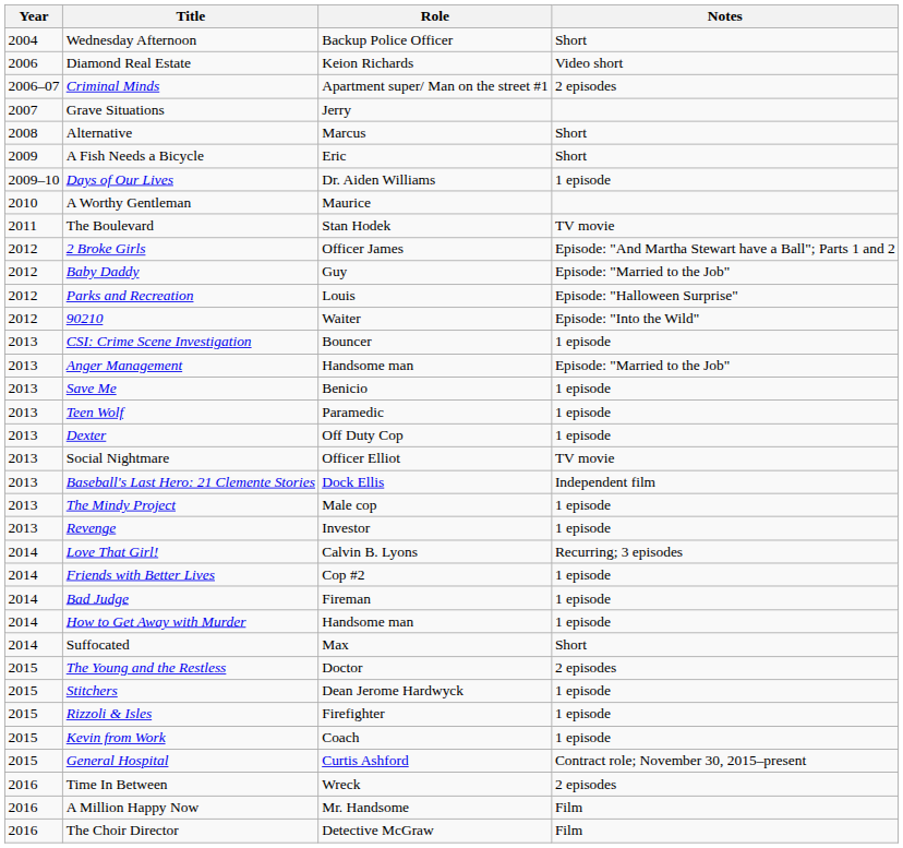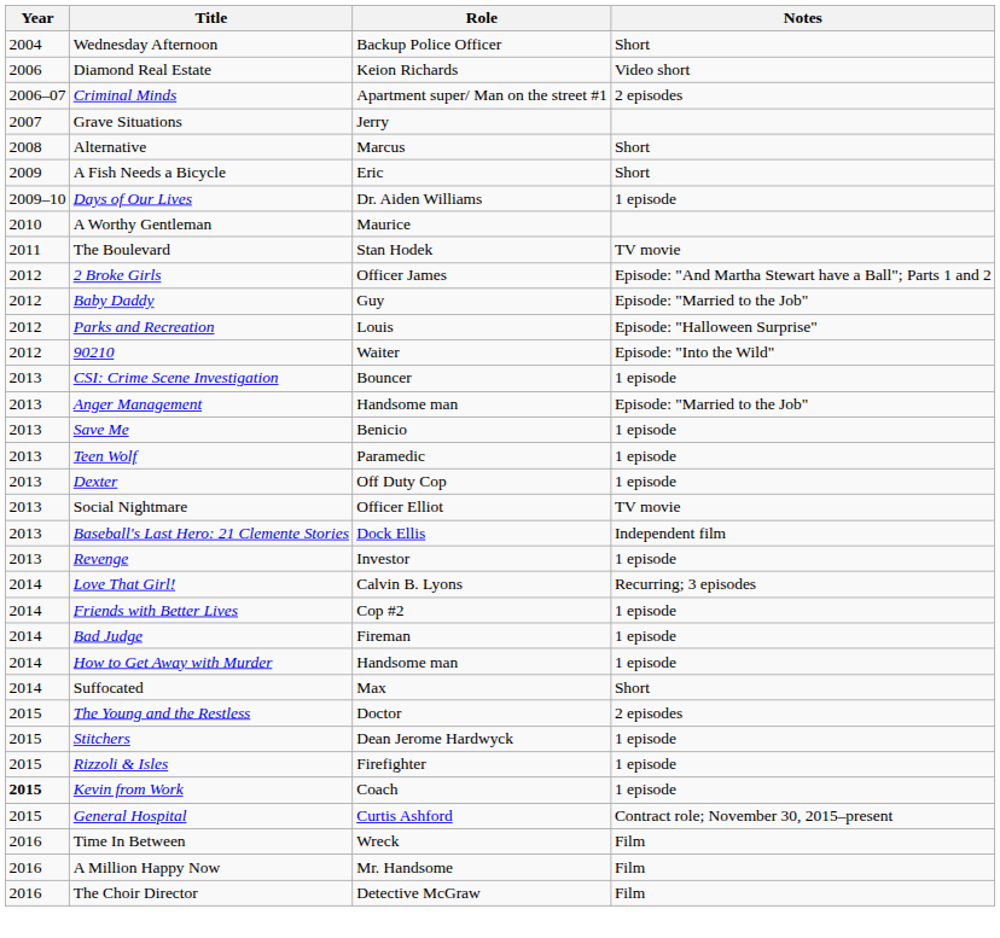 <table class="wikitable sortable">
 <tr>
 <th>Year</th>
 <th>Title</th>
 <th>Role</th>
 <th class="unsortable">Notes</th>
 </tr>
 <tr>
 <td>2004</td>
 <td>Wednesday Afternoon</td>
 <td>Backup Police Officer</td>
 <td>Short</td>
 </tr>
 <tr>
 <td>2006</td>
 <td>Diamond Real Estate</td>
 <td>Keion Richards</td>
 <td>Video short</td>
 </tr>
 <tr>
 <td>2006–07</td>
 <td><em><a href='#'>Criminal Minds</a></em></td>
 <td>Apartment super/ Man on the street #1</td>
 <td>2 episodes</td>
 </tr>
 <tr>
 <td>2007</td>
 <td>Grave Situations</td>
 <td>Jerry</td>
 <td></td>
 </tr>
 <tr>
 <td>2008</td>
 <td>Alternative</td>
 <td>Marcus</td>
 <td>Short</td>
 </tr>
 <tr>
 <td>2009</td>
 <td>A Fish Needs a Bicycle</td>
 <td>Eric</td>
 <td>Short</td>
 </tr>
 <tr>
 <td>2009–10</td>
 <td><em><a href='#'>Days of Our Lives</a></em></td>
 <td>Dr. Aiden Williams</td>
 <td>1 episode</td>
 </tr>
 <tr>
 <td>2010</td>
 <td>A Worthy Gentleman</td>
 <td>Maurice</td>
 <td></td>
 </tr>
 <tr>
 <td>2011</td>
 <td>The Boulevard</td>
 <td>Stan Hodek</td>
 <td>TV movie</td>
 </tr>
 <tr>
 <td>2012</td>
 <td><em><a href='#'>2 Broke Girls</a></em></td>
 <td>Officer James</td>
 <td>Episode: "And Martha Stewart have a Ball"; Parts 1 and 2</td>
 </tr>
 <tr>
 <td>2012</td>
 <td><em><a href='#'>Baby Daddy</a></em></td>
 <td>Guy</td>
 <td>Episode: "Married to the Job"</td>
 </tr>
 <tr>
 <td>2012</td>
 <td><em><a href='#'>Parks and Recreation</a></em></td>
 <td>Louis</td>
 <td>Episode: "Halloween Surprise"</td>
 </tr>
 <tr>
 <td>2012</td>
 <td><em><a href='#'>90210</a></em></td>
 <td>Waiter</td>
 <td>Episode: "Into the Wild"</td>
 </tr>
 <tr>
 <td>2013</td>
 <td><em><a href='#'>CSI: Crime Scene Investigation</a></em></td>
 <td>Bouncer</td>
 <td>1 episode</td>
 </tr>
 <tr>
 <td>2013</td>
 <td><em><a href='#'>Anger Management</a></em></td>
 <td>Handsome man</td>
 <td>Episode: "Married to the Job"</td>
 </tr>
 <tr>
 <td>2013</td>
 <td><em><a href='#'>Save Me</a></em></td>
 <td>Benicio</td>
 <td>1 episode</td>
 </tr>
 <tr>
 <td>2013</td>
 <td><em><a href='#'>Teen Wolf</a></em></td>
 <td>Paramedic</td>
 <td>1 episode</td>
 </tr>
 <tr>
 <td>2013</td>
 <td><em><a href='#'>Dexter</a></em></td>
 <td>Off Duty Cop</td>
 <td>1 episode</td>
 </tr>
 <tr>
 <td>2013</td>
 <td>Social Nightmare</td>
 <td>Officer Elliot</td>
 <td>TV movie</td>
 </tr>
 <tr>
 <td>2013</td>
 <td><em><a href='#'>Baseball's Last Hero: 21 Clemente Stories</a></em></td>
 <td><a href='#'>Dock Ellis</a></td>
 <td>Independent film</td>
 </tr>
 <tr>
 <td>2013</td>
-<td><em><a href='#'>The Mindy Project</a></em></td>
-<td>Male cop</td>
-<td>1 episode</td>
-</tr>
-<tr>
-<td>2013</td>
 <td><em><a href='#'>Revenge</a></em></td>
 <td>Investor</td>
 <td>1 episode</td>
 </tr>
 <tr>
 <td>2014</td>
 <td><em><a href='#'>Love That Girl!</a></em></td>
 <td>Calvin B. Lyons</td>
 <td>Recurring; 3 episodes</td>
 </tr>
 <tr>
 <td>2014</td>
 <td><em><a href='#'>Friends with Better Lives</a></em></td>
 <td>Cop #2</td>
 <td>1 episode</td>
 </tr>
 <tr>
 <td>2014</td>
 <td><em><a href='#'>Bad Judge</a></em></td>
 <td>Fireman</td>
 <td>1 episode</td>
 </tr>
 <tr>
 <td>2014</td>
 <td><em><a href='#'>How to Get Away with Murder</a></em></td>
 <td>Handsome man</td>
 <td>1 episode</td>
 </tr>
 <tr>
 <td>2014</td>
 <td>Suffocated</td>
 <td>Max</td>
 <td>Short</td>
 </tr>
 <tr>
 <td>2015</td>
 <td><em><a href='#'>The Young and the Restless</a></em></td>
 <td>Doctor</td>
 <td>2 episodes</td>
 </tr>
 <tr>
 <td>2015</td>
 <td><em><a href='#'>Stitchers</a></em></td>
 <td>Dean Jerome Hardwyck</td>
 <td>1 episode</td>
 </tr>
 <tr>
 <td>2015</td>
 <td><em><a href='#'>Rizzoli & Isles</a></em></td>
 <td>Firefighter</td>
 <td>1 episode</td>
 </tr>
 <tr>
-<td>2015</td>
+<td><strong>2015</strong></td>
 <td><em><a href='#'>Kevin from Work</a></em></td>
 <td>Coach</td>
 <td>1 episode</td>
 </tr>
 <tr>
 <td>2015</td>
 <td><em><a href='#'>General Hospital</a></em></td>
 <td><a href='#'>Curtis Ashford</a></td>
 <td>Contract role; November 30, 2015–present</td>
 </tr>
 <tr>
 <td>2016</td>
 <td>Time In Between</td>
 <td>Wreck</td>
-<td>2 episodes</td>
+<td>Film</td>
 </tr>
 <tr>
 <td>2016</td>
 <td>A Million Happy Now</td>
 <td>Mr. Handsome</td>
 <td>Film</td>
 </tr>
 <tr>
 <td>2016</td>
 <td>The Choir Director</td>
 <td>Detective McGraw</td>
 <td>Film</td>
 </tr>
 </table>
